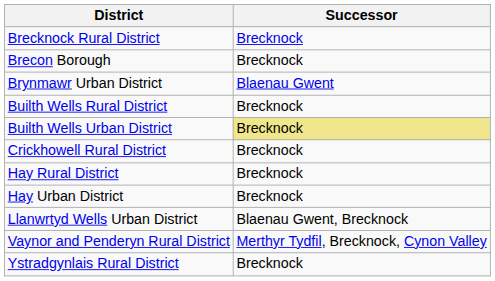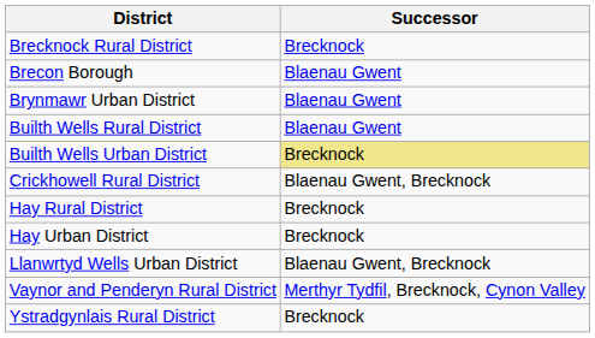 <table class="wikitable">
 <tr>
 <th>District</th>
 <th>Successor</th>
 </tr>
 <tr>
 <td><a href='#'>Brecknock Rural District</a></td>
 <td><a href='#'>Brecknock</a></td>
 </tr>
 <tr>
 <td><a href='#'>Brecon</a> Borough</td>
-<td>Brecknock</td>
+<td><a href='#'>Blaenau Gwent</a></td>
 </tr>
 <tr>
 <td><a href='#'>Brynmawr</a> Urban District</td>
 <td><a href='#'>Blaenau Gwent</a></td>
 </tr>
 <tr>
 <td><a href='#'>Builth Wells Rural District</a></td>
-<td>Brecknock</td>
+<td><a href='#'>Blaenau Gwent</a></td>
 </tr>
 <tr>
 <td><a href='#'>Builth Wells Urban District</a></td>
 <td style="background: khaki;">Brecknock</td>
 </tr>
 <tr>
 <td><a href='#'>Crickhowell Rural District</a></td>
-<td>Brecknock</td>
+<td>Blaenau Gwent, Brecknock</td>
 </tr>
 <tr>
 <td><a href='#'>Hay Rural District</a></td>
 <td>Brecknock</td>
 </tr>
 <tr>
 <td><a href='#'>Hay</a> Urban District</td>
 <td>Brecknock</td>
 </tr>
 <tr>
 <td><a href='#'>Llanwrtyd Wells</a> Urban District</td>
 <td>Blaenau Gwent, Brecknock</td>
 </tr>
 <tr>
 <td><a href='#'>Vaynor and Penderyn Rural District</a></td>
 <td><a href='#'>Merthyr Tydfil</a>, Brecknock, <a href='#'>Cynon Valley</a></td>
 </tr>
 <tr>
 <td><a href='#'>Ystradgynlais Rural District</a></td>
 <td>Brecknock</td>
 </tr>
 </table>
